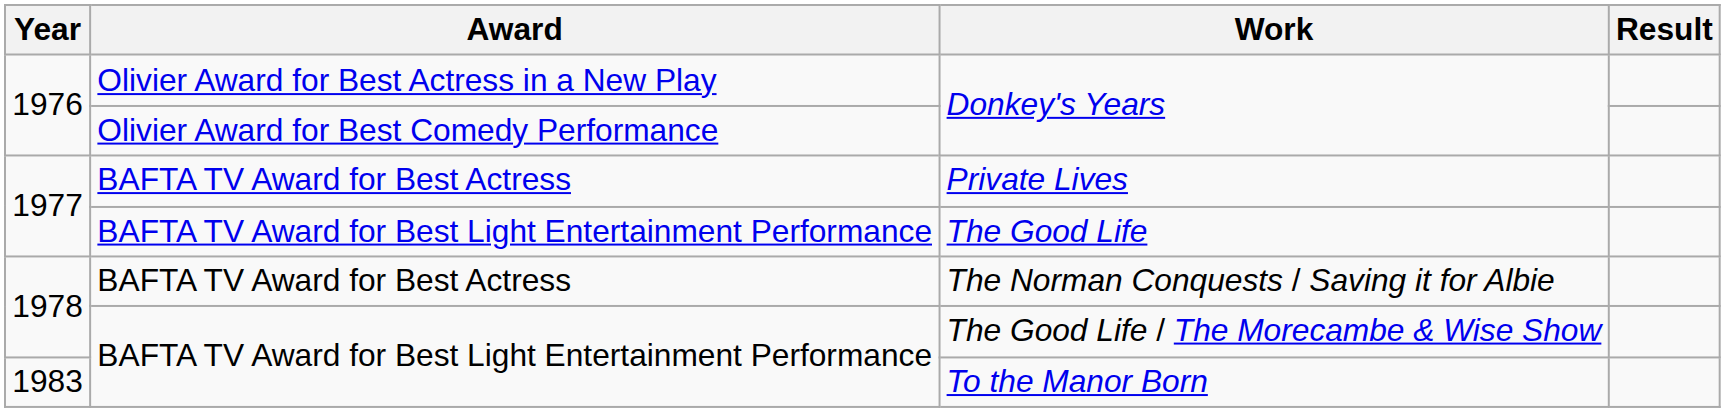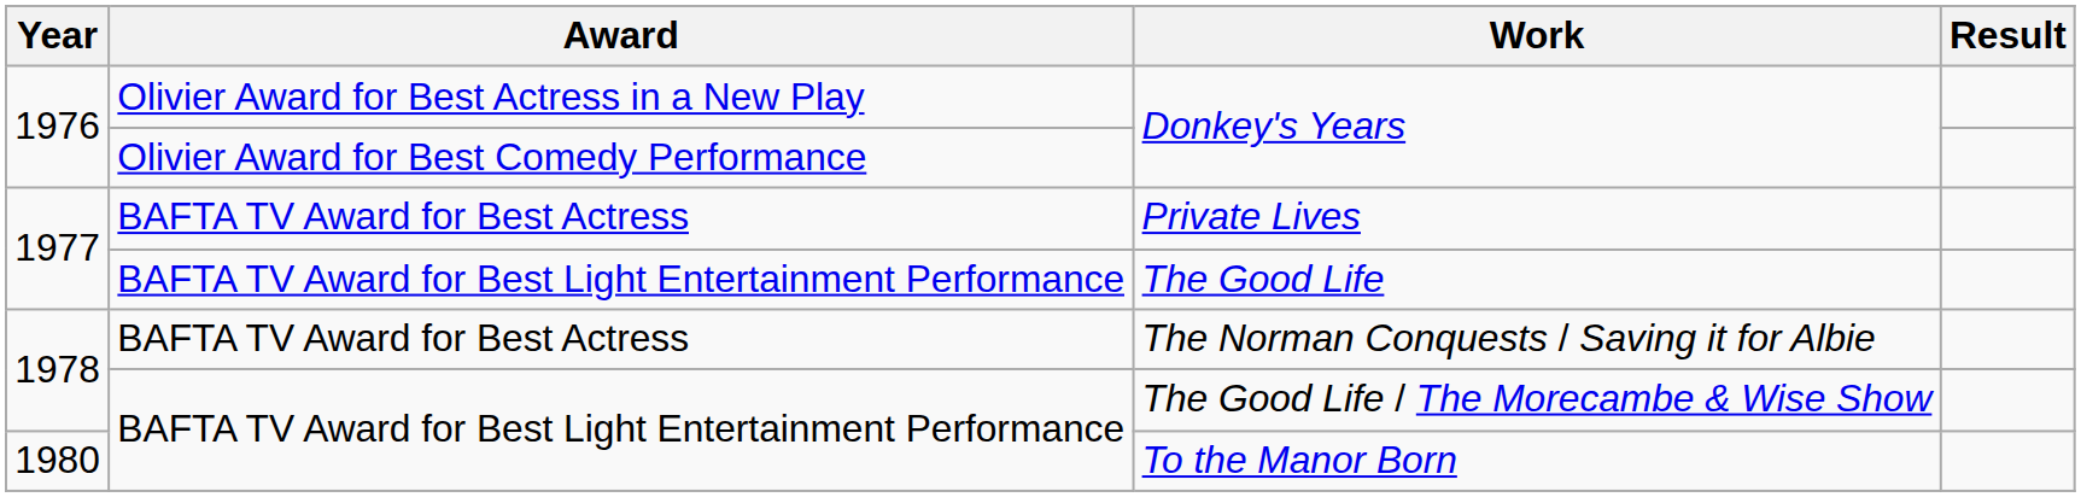 <table class=wikitable>
 <tr>
 <th>Year</th>
 <th>Award</th>
 <th>Work</th>
 <th>Result</th>
 </tr>
 <tr>
 <td rowspan=2>1976</td>
 <td><a href='#'>Olivier Award for Best Actress in a New Play</a></td>
 <td rowspan=2><em><a href='#'>Donkey's Years</a></em> </td>
 <td></td>
 </tr>
 <tr>
 <td><a href='#'>Olivier Award for Best Comedy Performance</a></td>
 <td></td>
 </tr>
 <tr>
 <td rowspan=2>1977</td>
 <td><a href='#'>BAFTA TV Award for Best Actress</a></td>
 <td><em><a href='#'>Private Lives</a></em></td>
 <td></td>
 </tr>
 <tr>
 <td><a href='#'>BAFTA TV Award for Best Light Entertainment Performance</a></td>
 <td><em><a href='#'>The Good Life</a></em></td>
 <td></td>
 </tr>
 <tr>
 <td rowspan=2>1978</td>
 <td>BAFTA TV Award for Best Actress</td>
 <td><em>The Norman Conquests</em> / <em>Saving it for Albie</em></td>
 <td></td>
 </tr>
 <tr>
 <td rowspan="2">BAFTA TV Award for Best Light Entertainment Performance</td>
 <td><em>The Good Life</em> / <em><a href='#'>The Morecambe & Wise Show</a></em></td>
 <td></td>
 </tr>
 <tr>
-<td>1983</td>
+<td>1980</td>
 <td><em><a href='#'>To the Manor Born</a></em></td>
 <td></td>
 </tr>
 </table>
